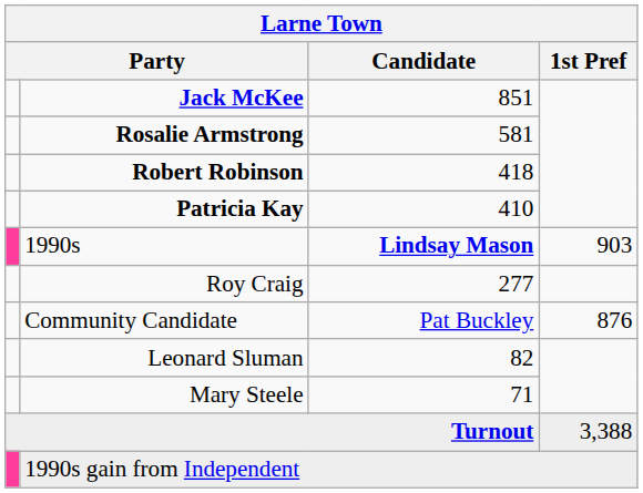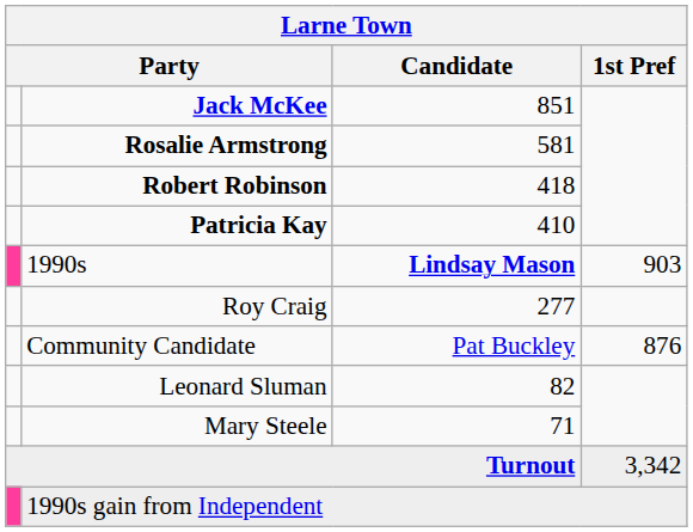 <table class="wikitable">
 <tr>
 <th colspan="4" align="center"><a href='#'>Larne Town</a></th>
 </tr>
 <tr>
 <th colspan="2" align="center" width=200>Party</th>
 <th width=150>Candidate</th>
 <th width=60>1st Pref</th>
 </tr>
 <tr>
 <td></td>
 <td align="right"><strong><a href='#'>Jack McKee</a></strong></td>
 <td align="right">851</td>
 </tr>
 <tr>
 <td></td>
 <td align="right"><strong>Rosalie Armstrong</strong></td>
 <td align="right">581</td>
 </tr>
 <tr>
 <td></td>
 <td align="right"><strong>Robert Robinson</strong></td>
 <td align="right">418</td>
 </tr>
 <tr>
 <td></td>
 <td align="right"><strong>Patricia Kay</strong></td>
 <td align="right">410</td>
 </tr>
 <tr>
 <td style="color:inherit;background-color: #FF3B9B"></td>
 <td>1990s</td>
 <td align="right"><strong><a href='#'>Lindsay Mason</a></strong></td>
 <td align="right">903</td>
 </tr>
 <tr>
 <td></td>
 <td align="right">Roy Craig</td>
 <td align="right">277</td>
 </tr>
 <tr>
 <td style="color:inherit;background-color: #F8F9F8"></td>
 <td>Community Candidate</td>
 <td align="right"><a href='#'>Pat Buckley</a></td>
 <td align="right">876</td>
 </tr>
 <tr>
 <td></td>
 <td align="right">Leonard Sluman</td>
 <td align="right">82</td>
 </tr>
 <tr>
 <td></td>
 <td align="right">Mary Steele</td>
 <td align="right">71</td>
 </tr>
 <tr bgcolor="EEEEEE">
 <td colspan=3 align="right"><strong><a href='#'>Turnout</a></strong></td>
-<td align="right">3,388</td>
+<td align="right">3,342</td>
 </tr>
 <tr>
 <td colspan=1 bgcolor="FF3B9B"></td>
 <td colspan=3 bgcolor="EEEEEE">1990s gain from <a href='#'>Independent</a></td>
 </tr>
 </table>
